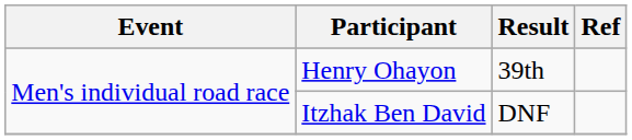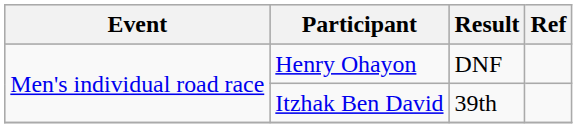 <table class="wikitable" style="font-size: 95%;">
 <tr>
 <th>Event</th>
 <th>Participant</th>
 <th>Result</th>
 <th>Ref</th>
 </tr>
 <tr>
 <td rowspan="2"><a href='#'>Men's individual road race</a></td>
 <td><a href='#'>Henry Ohayon</a></td>
-<td>39th</td>
+<td>DNF</td>
 <td></td>
 </tr>
 <tr>
 <td><a href='#'>Itzhak Ben David</a></td>
-<td>DNF</td>
+<td>39th</td>
 <td></td>
 </tr>
 <tr>
 </tr>
 </table>
